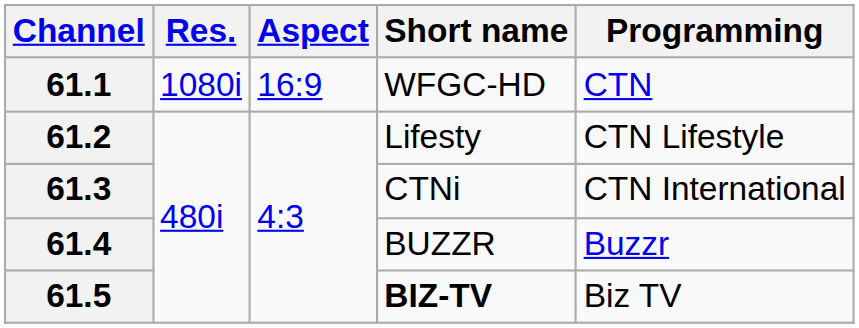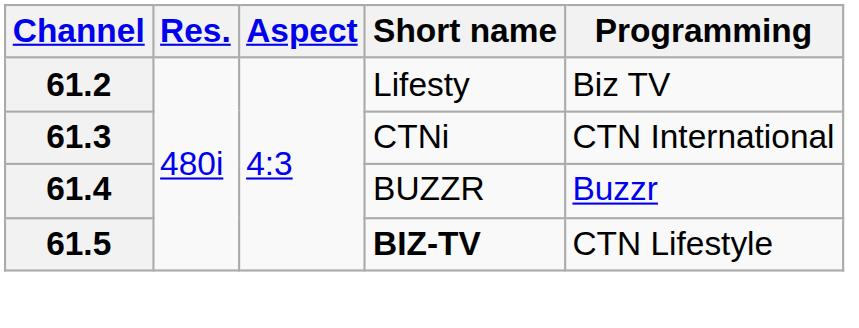 <table class="wikitable">
 <tr>
 <th scope = "col"><a href='#'>Channel</a></th>
 <th scope = "col"><a href='#'>Res.</a></th>
 <th scope = "col"><a href='#'>Aspect</a></th>
 <th scope = "col">Short name</th>
 <th scope = "col">Programming</th>
 </tr>
 <tr>
-<th scope = "row">61.1</th>
-<td><a href='#'>1080i</a></td>
-<td><a href='#'>16:9</a></td>
-<td>WFGC-HD</td>
-<td><a href='#'>CTN</a></td>
-</tr>
-<tr>
 <th scope = "row">61.2</th>
 <td rowspan=4><a href='#'>480i</a></td>
 <td rowspan=4><a href='#'>4:3</a></td>
 <td>Lifesty</td>
-<td>CTN Lifestyle</td>
+<td>Biz TV</td>
 </tr>
 <tr>
 <th scope = "row">61.3</th>
 <td>CTNi</td>
 <td>CTN International</td>
 </tr>
 <tr>
 <th scope = "row">61.4</th>
 <td>BUZZR</td>
 <td><a href='#'>Buzzr</a></td>
 </tr>
 <tr>
 <th scope = "row">61.5</th>
 <td><strong>BIZ-TV</strong></td>
-<td>Biz TV</td>
+<td>CTN Lifestyle</td>
 </tr>
 </table>
